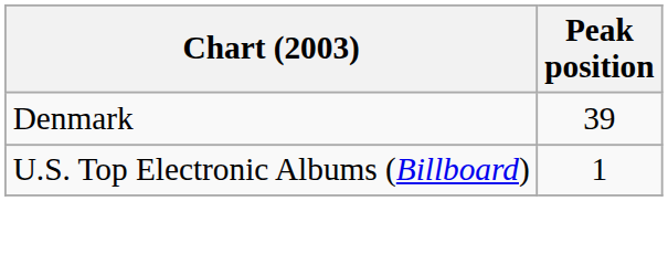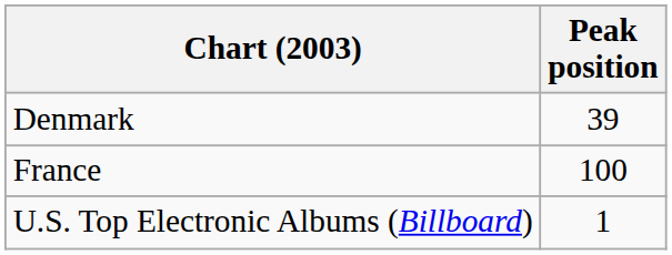 <table class="wikitable">
 <tr>
 <th>Chart (2003)</th>
 <th>Peak<br>position</th>
 </tr>
 <tr>
 <td>Denmark</td>
 <td style="text-align:center;">39</td>
 </tr>
 <tr>
+<td>France</td>
+<td style="text-align:center;">100</td>
+</tr>
+<tr>
 <td>U.S. Top Electronic Albums (<em><a href='#'>Billboard</a></em>)</td>
 <td style="text-align:center;">1</td>
 </tr>
 </table>
